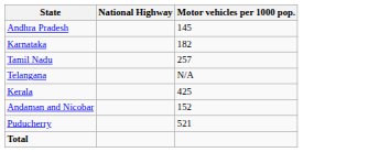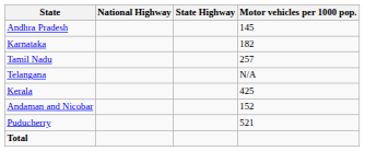 <table class="wikitable sortable" style="font-size: 85%">
 <tr>
 <th>State</th>
 <th>National Highway</th>
+<th>State Highway</th>
 <th>Motor vehicles per 1000 pop.</th>
 </tr>
 <tr>
 <td><a href='#'>Andhra Pradesh</a></td>
+<td></td>
 <td></td>
 <td>145</td>
 </tr>
 <tr>
 <td><a href='#'>Karnataka</a></td>
 <td></td>
+<td></td>
 <td>182</td>
 </tr>
 <tr>
 <td><a href='#'>Tamil Nadu</a></td>
+<td></td>
 <td></td>
 <td>257</td>
 </tr>
 <tr>
 <td><a href='#'>Telangana</a></td>
 <td></td>
+<td></td>
 <td>N/A</td>
 </tr>
 <tr>
 <td><a href='#'>Kerala</a></td>
+<td></td>
 <td></td>
 <td>425</td>
 </tr>
 <tr>
 <td><a href='#'>Andaman and Nicobar</a></td>
 <td></td>
+<td></td>
 <td>152</td>
 </tr>
 <tr>
 <td><a href='#'>Puducherry</a></td>
+<td></td>
 <td></td>
 <td>521</td>
 </tr>
 <tr>
 <td><strong>Total</strong></td>
 <td><strong></strong></td>
+<td><strong></strong></td>
 <td></td>
 </tr>
 </table>
